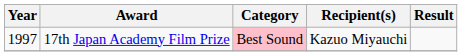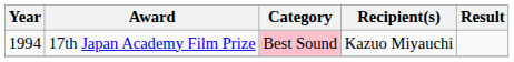 <table class="wikitable">
 <tr>
 <th scope="col">Year</th>
 <th scope="col">Award</th>
 <th scope="col">Category</th>
 <th scope="col">Recipient(s)</th>
 <th scope="col">Result</th>
 </tr>
 <tr>
-<td>1997</td>
+<td>1994</td>
 <td>17th <a href='#'>Japan Academy Film Prize</a></td>
 <td style="background: pink;">Best Sound</td>
 <td>Kazuo Miyauchi</td>
 <td></td>
 </tr>
 <tr>
 </tr>
 </table>
